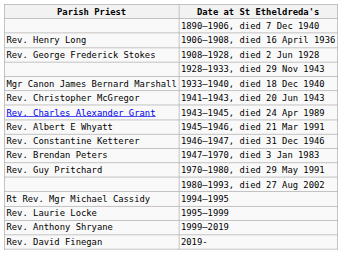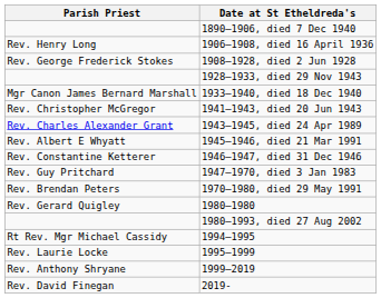 <table class="wikitable">
 <tr>
 <th>Parish Priest</th>
 <th>Date at St Etheldreda's</th>
 </tr>
 <tr>
 <td></td>
 <td>1890–1906, died 7 Dec 1940</td>
 </tr>
 <tr>
 <td>Rev. Henry Long</td>
 <td>1906–1908, died 16 April 1936</td>
 </tr>
 <tr>
 <td>Rev. George Frederick Stokes</td>
 <td>1908–1928, died 2 Jun 1928</td>
 </tr>
 <tr>
 <td></td>
 <td>1928–1933, died 29 Nov 1943</td>
 </tr>
 <tr>
 <td>Mgr Canon James Bernard Marshall</td>
 <td>1933–1940, died 18 Dec 1940</td>
 </tr>
 <tr>
 <td>Rev. Christopher McGregor</td>
 <td>1941–1943, died 20 Jun 1943</td>
 </tr>
 <tr>
 <td><a href='#'>Rev. Charles Alexander Grant</a></td>
 <td>1943–1945, died 24 Apr 1989</td>
 </tr>
 <tr>
 <td>Rev. Albert E Whyatt</td>
 <td>1945–1946, died 21 Mar 1991</td>
 </tr>
 <tr>
 <td>Rev. Constantine Ketterer</td>
 <td>1946–1947, died 31 Dec 1946</td>
 </tr>
 <tr>
-<td>Rev. Brendan Peters</td>
+<td>Rev. Guy Pritchard</td>
 <td>1947–1970, died 3 Jan 1983</td>
 </tr>
 <tr>
-<td>Rev. Guy Pritchard</td>
+<td>Rev. Brendan Peters</td>
 <td>1970–1980, died 29 May 1991</td>
+</tr>
+<tr>
+<td>Rev. Gerard Quigley</td>
+<td>1980–1980</td>
 </tr>
 <tr>
 <td></td>
 <td>1980–1993, died 27 Aug 2002</td>
 </tr>
 <tr>
 <td>Rt Rev. Mgr Michael Cassidy</td>
 <td>1994–1995</td>
 </tr>
 <tr>
 <td>Rev. Laurie Locke</td>
 <td>1995–1999</td>
 </tr>
 <tr>
 <td>Rev. Anthony Shryane</td>
 <td>1999–2019</td>
 </tr>
 <tr>
 <td>Rev. David Finegan</td>
 <td>2019-</td>
 </tr>
 </table>
